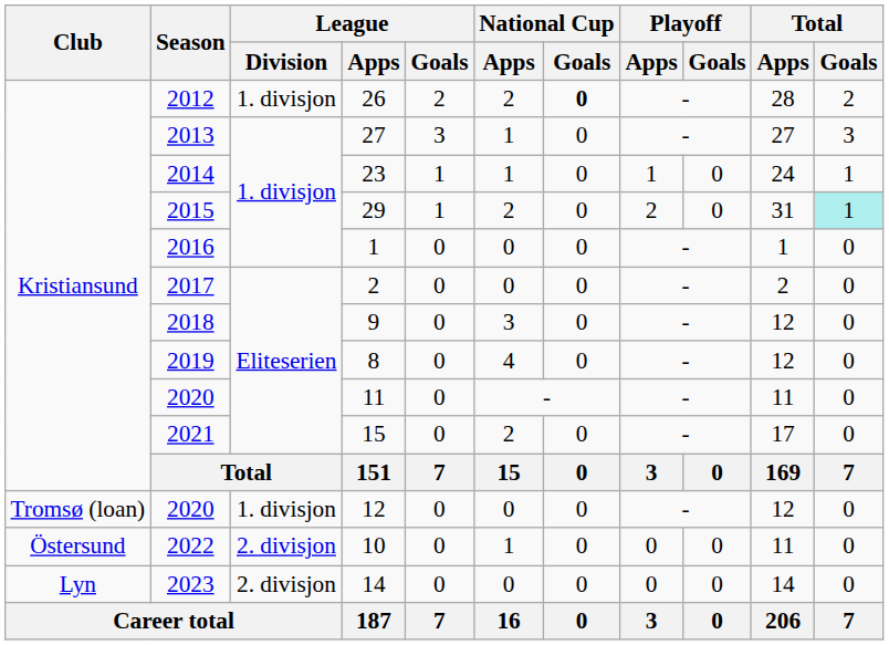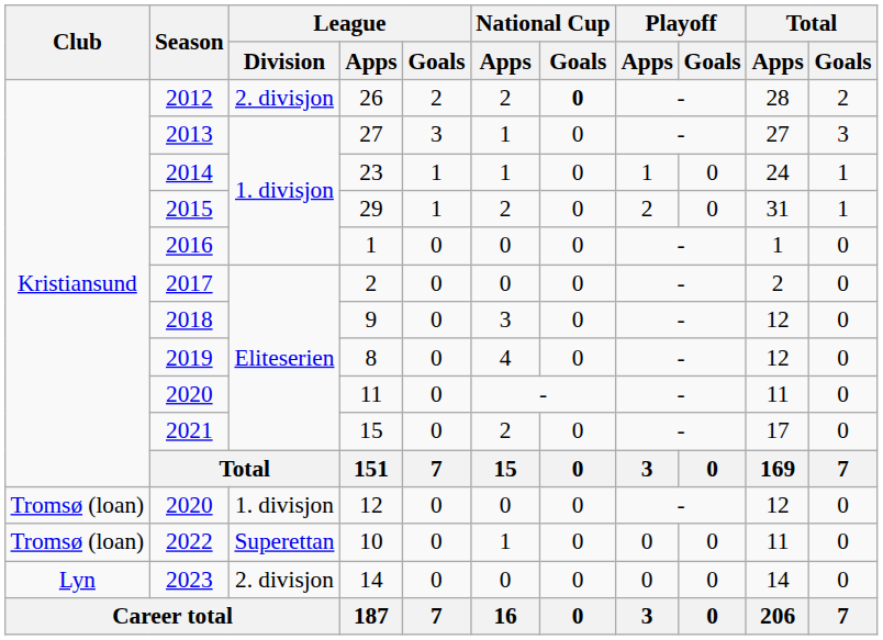 <table class="wikitable" style="text-align: center;">
 <tr>
 <th rowspan="2">Club</th>
 <th rowspan="2">Season</th>
 <th colspan="3">League</th>
 <th colspan="2">National Cup</th>
 <th colspan="2">Playoff</th>
 <th colspan="2">Total</th>
 </tr>
 <tr>
 <th>Division</th>
 <th>Apps</th>
 <th>Goals</th>
 <th>Apps</th>
 <th>Goals</th>
 <th>Apps</th>
 <th>Goals</th>
 <th>Apps</th>
 <th>Goals</th>
 </tr>
 <tr>
 <td rowspan="11"><a href='#'>Kristiansund</a></td>
 <td><a href='#'>2012</a></td>
-<td>1. divisjon</td>
+<td><a href='#'>2. divisjon</a></td>
 <td>26</td>
 <td>2</td>
 <td>2</td>
 <td><strong>0</strong></td>
 <td colspan="2">-</td>
 <td>28</td>
 <td>2</td>
 </tr>
 <tr>
 <td><a href='#'>2013</a></td>
 <td rowspan="4"><a href='#'>1. divisjon</a></td>
 <td>27</td>
 <td>3</td>
 <td>1</td>
 <td>0</td>
 <td colspan="2">-</td>
 <td>27</td>
 <td>3</td>
 </tr>
 <tr>
 <td><a href='#'>2014</a></td>
 <td>23</td>
 <td>1</td>
 <td>1</td>
 <td>0</td>
 <td>1</td>
 <td>0</td>
 <td>24</td>
 <td>1</td>
 </tr>
 <tr>
 <td><a href='#'>2015</a></td>
 <td>29</td>
 <td>1</td>
 <td>2</td>
 <td>0</td>
 <td>2</td>
 <td>0</td>
 <td>31</td>
-<td style="background: paleturquoise;">1</td>
+<td>1</td>
 </tr>
 <tr>
 <td><a href='#'>2016</a></td>
 <td>1</td>
 <td>0</td>
 <td>0</td>
 <td>0</td>
 <td colspan="2">-</td>
 <td>1</td>
 <td>0</td>
 </tr>
 <tr>
 <td><a href='#'>2017</a></td>
 <td rowspan="5"><a href='#'>Eliteserien</a></td>
 <td>2</td>
 <td>0</td>
 <td>0</td>
 <td>0</td>
 <td colspan="2">-</td>
 <td>2</td>
 <td>0</td>
 </tr>
 <tr>
 <td><a href='#'>2018</a></td>
 <td>9</td>
 <td>0</td>
 <td>3</td>
 <td>0</td>
 <td colspan="2">-</td>
 <td>12</td>
 <td>0</td>
 </tr>
 <tr>
 <td><a href='#'>2019</a></td>
 <td>8</td>
 <td>0</td>
 <td>4</td>
 <td>0</td>
 <td colspan="2">-</td>
 <td>12</td>
 <td>0</td>
 </tr>
 <tr>
 <td><a href='#'>2020</a></td>
 <td>11</td>
 <td>0</td>
 <td colspan="2">-</td>
 <td colspan="2">-</td>
 <td>11</td>
 <td>0</td>
 </tr>
 <tr>
 <td><a href='#'>2021</a></td>
 <td>15</td>
 <td>0</td>
 <td>2</td>
 <td>0</td>
 <td colspan="2">-</td>
 <td>17</td>
 <td>0</td>
 </tr>
 <tr>
 <th colspan="2">Total</th>
 <th>151</th>
 <th>7</th>
 <th>15</th>
 <th>0</th>
 <th>3</th>
 <th>0</th>
 <th>169</th>
 <th>7</th>
 </tr>
 <tr>
 <td><a href='#'>Tromsø</a> (loan)</td>
 <td><a href='#'>2020</a></td>
 <td>1. divisjon</td>
 <td>12</td>
 <td>0</td>
 <td>0</td>
 <td>0</td>
 <td colspan="2">-</td>
 <td>12</td>
 <td>0</td>
 </tr>
 <tr>
-<td><a href='#'>Östersund</a></td>
+<td><a href='#'>Tromsø</a> (loan)</td>
 <td><a href='#'>2022</a></td>
-<td><a href='#'>2. divisjon</a></td>
+<td><a href='#'>Superettan</a></td>
 <td>10</td>
 <td>0</td>
 <td>1</td>
 <td>0</td>
 <td>0</td>
 <td>0</td>
 <td>11</td>
 <td>0</td>
 </tr>
 <tr>
 <td><a href='#'>Lyn</a></td>
 <td><a href='#'>2023</a></td>
 <td>2. divisjon</td>
 <td>14</td>
 <td>0</td>
 <td>0</td>
 <td>0</td>
 <td>0</td>
 <td>0</td>
 <td>14</td>
 <td>0</td>
 </tr>
 <tr>
 <th colspan="3">Career total</th>
 <th>187</th>
 <th>7</th>
 <th>16</th>
 <th>0</th>
 <th>3</th>
 <th>0</th>
 <th>206</th>
 <th>7</th>
 </tr>
 </table>
